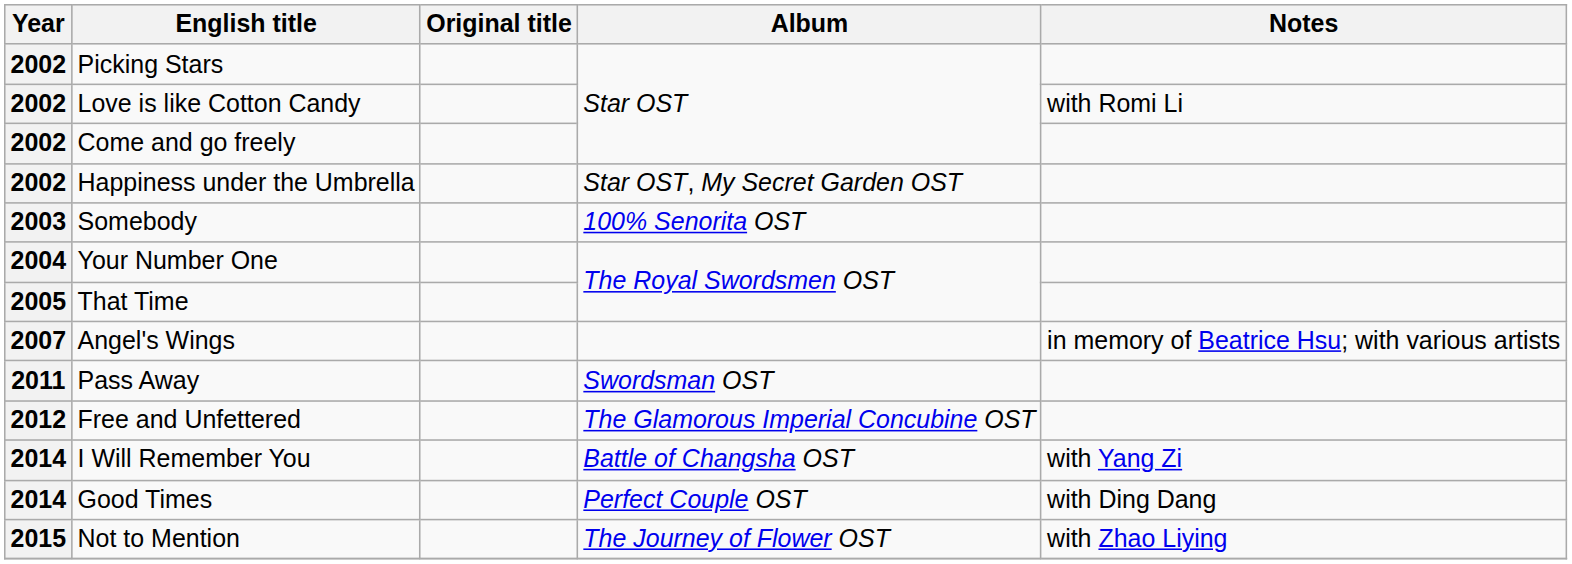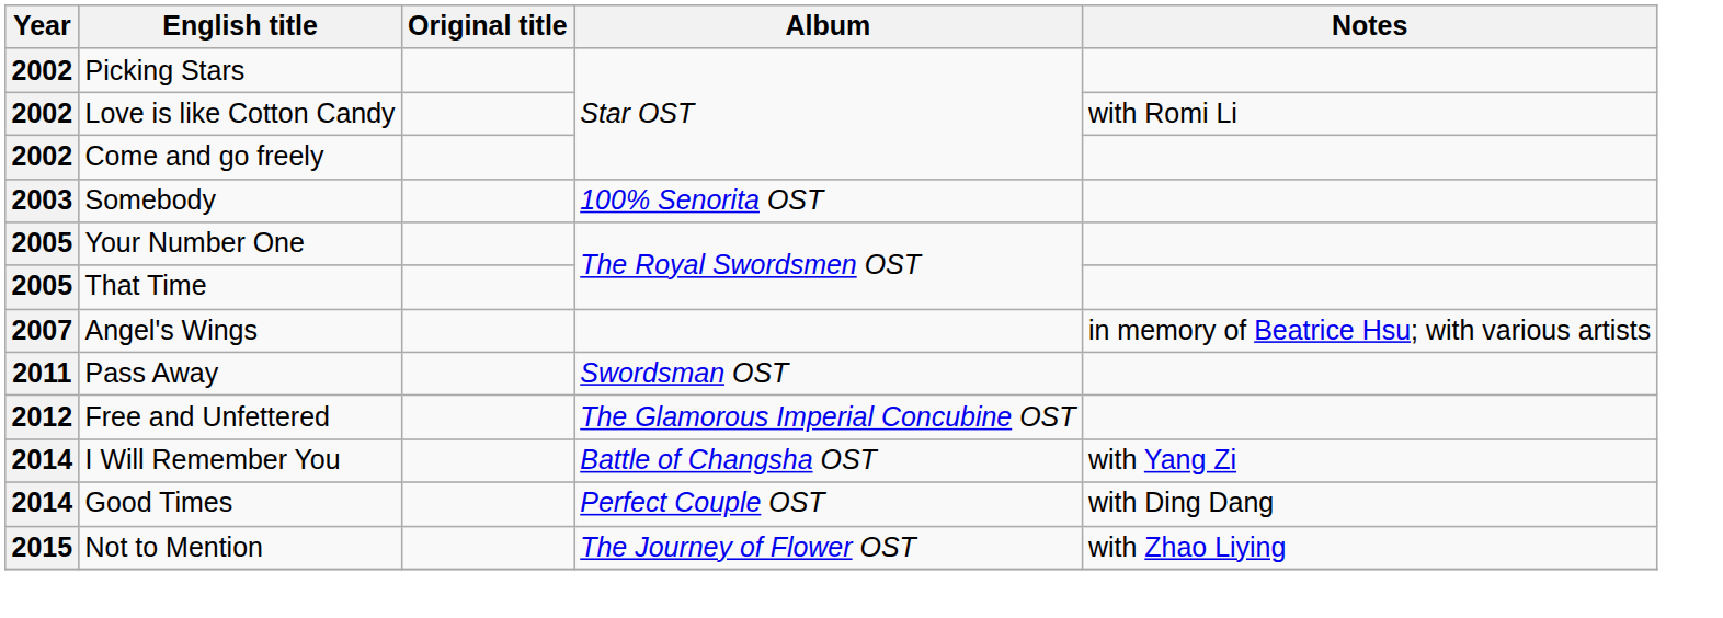 <table class="wikitable plainrowheaders sortable">
 <tr>
 <th>Year</th>
 <th>English title</th>
 <th>Original title</th>
 <th>Album</th>
 <th class="unsortable">Notes</th>
 </tr>
 <tr>
 <th scope="row">2002</th>
 <td>Picking Stars</td>
 <td></td>
 <td rowspan=3><em>Star OST</em></td>
 <td></td>
 </tr>
 <tr>
 <th scope="row">2002</th>
 <td>Love is like Cotton Candy</td>
 <td></td>
 <td>with Romi Li</td>
 </tr>
 <tr>
 <th scope="row">2002</th>
 <td>Come and go freely</td>
 <td></td>
 <td></td>
 </tr>
 <tr>
-<th scope="row">2002</th>
-<td>Happiness under the Umbrella</td>
-<td></td>
-<td><em>Star OST</em>, <em>My Secret Garden OST</em></td>
-<td></td>
-</tr>
-<tr>
 <th scope="row">2003</th>
 <td>Somebody</td>
 <td></td>
 <td><em><a href='#'>100% Senorita</a> OST</em></td>
 <td></td>
 </tr>
 <tr>
-<th scope="row">2004</th>
+<th scope="row">2005</th>
 <td>Your Number One</td>
 <td></td>
 <td rowspan=2><em><a href='#'>The Royal Swordsmen</a> OST</em></td>
 <td></td>
 </tr>
 <tr>
 <th scope="row">2005</th>
 <td>That Time</td>
 <td></td>
 <td></td>
 </tr>
 <tr>
 <th scope="row">2007</th>
 <td>Angel's Wings</td>
 <td></td>
 <td></td>
 <td>in memory of <a href='#'>Beatrice Hsu</a>; with various artists</td>
 </tr>
 <tr>
 <th scope="row">2011</th>
 <td>Pass Away</td>
 <td></td>
 <td><em><a href='#'>Swordsman</a> OST</em></td>
 <td></td>
 </tr>
 <tr>
 <th scope="row">2012</th>
 <td>Free and Unfettered</td>
 <td></td>
 <td><em><a href='#'>The Glamorous Imperial Concubine</a> OST</em></td>
 <td></td>
 </tr>
 <tr>
 <th scope="row">2014</th>
 <td>I Will Remember You</td>
 <td></td>
 <td><em><a href='#'>Battle of Changsha</a> OST</em></td>
 <td>with <a href='#'>Yang Zi</a></td>
 </tr>
 <tr>
 <th scope="row">2014</th>
 <td>Good Times</td>
 <td></td>
 <td><em><a href='#'>Perfect Couple</a> OST</em></td>
 <td>with Ding Dang</td>
 </tr>
 <tr>
 <th scope="row">2015</th>
 <td>Not to Mention</td>
 <td></td>
 <td><em><a href='#'>The Journey of Flower</a> OST</em></td>
 <td>with <a href='#'>Zhao Liying</a></td>
 </tr>
 <tr>
 </tr>
 </table>
